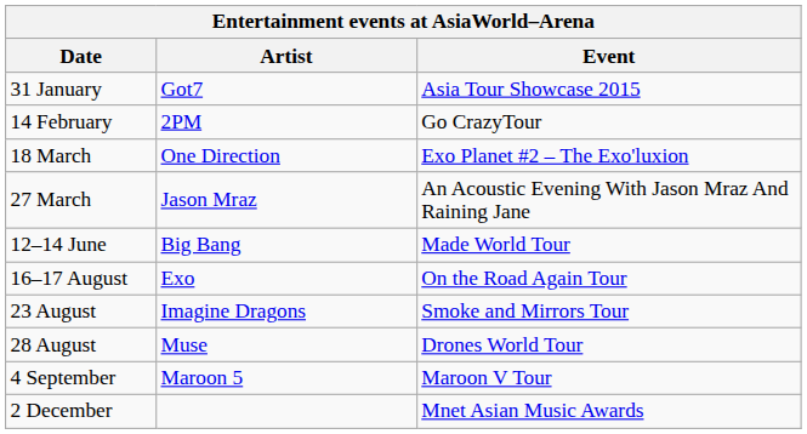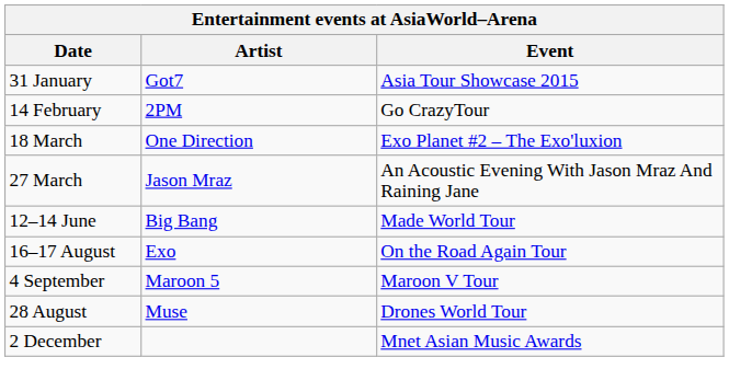 <table class="wikitable">
 <tr>
 <th colspan="3">Entertainment events at AsiaWorld–Arena</th>
 </tr>
 <tr>
 <th width=110>Date</th>
 <th width=200>Artist</th>
 <th width=300>Event</th>
 </tr>
 <tr>
 <td>31 January</td>
 <td><a href='#'>Got7</a></td>
 <td><a href='#'>Asia Tour Showcase 2015</a></td>
 </tr>
 <tr>
 <td>14 February</td>
 <td><a href='#'>2PM</a></td>
 <td>Go CrazyTour</td>
 </tr>
 <tr>
 <td>18 March</td>
 <td><a href='#'>One Direction</a></td>
 <td><a href='#'>Exo Planet #2 – The Exo'luxion</a></td>
 </tr>
 <tr>
 <td>27 March</td>
 <td><a href='#'>Jason Mraz</a></td>
 <td>An Acoustic Evening With Jason Mraz And Raining Jane</td>
 </tr>
 <tr>
 <td>12–14 June</td>
 <td><a href='#'>Big Bang</a></td>
 <td><a href='#'>Made World Tour</a></td>
 </tr>
 <tr>
 <td>16–17 August</td>
 <td><a href='#'>Exo</a></td>
 <td><a href='#'>On the Road Again Tour</a></td>
 </tr>
 <tr>
-<td>23 August</td>
-<td><a href='#'>Imagine Dragons</a></td>
-<td><a href='#'>Smoke and Mirrors Tour</a></td>
+<td>4 September</td>
+<td><a href='#'>Maroon 5</a></td>
+<td><a href='#'>Maroon V Tour</a></td>
 </tr>
 <tr>
 <td>28 August</td>
 <td><a href='#'>Muse</a></td>
 <td><a href='#'>Drones World Tour</a></td>
 </tr>
 <tr>
-<td>4 September</td>
-<td><a href='#'>Maroon 5</a></td>
-<td><a href='#'>Maroon V Tour</a></td>
-</tr>
-<tr>
 <td>2 December</td>
 <td></td>
 <td><a href='#'>Mnet Asian Music Awards</a></td>
 </tr>
 </table>
